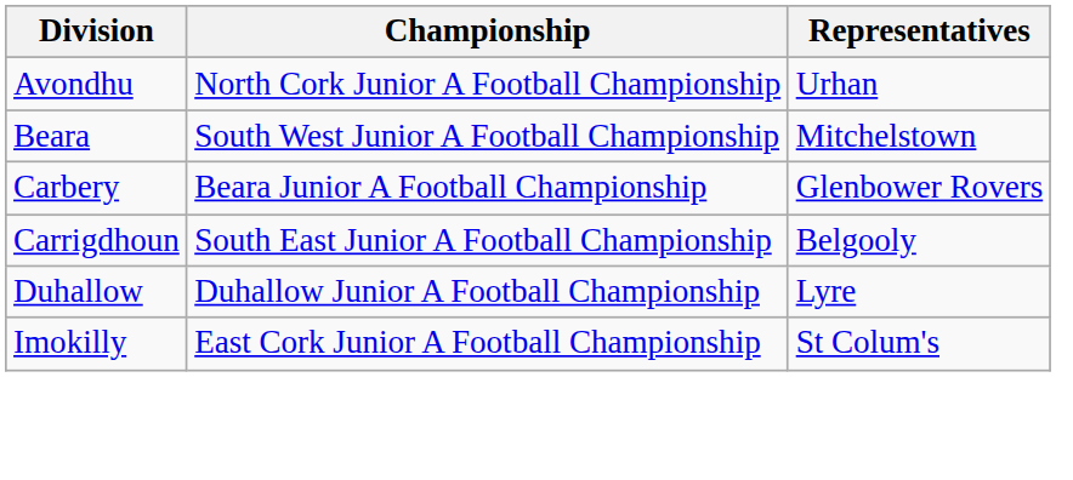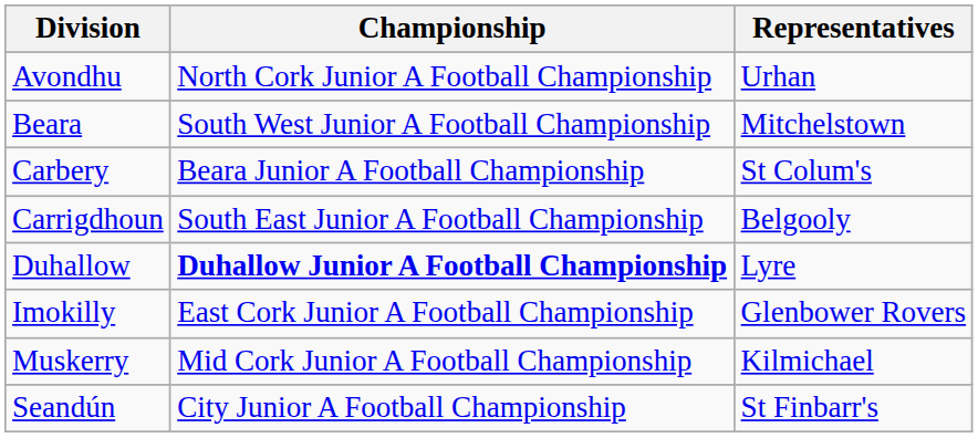 <table class="wikitable">
 <tr>
 <th>Division</th>
 <th>Championship</th>
 <th>Representatives</th>
 </tr>
 <tr>
 <td><a href='#'>Avondhu</a></td>
 <td><a href='#'>North Cork Junior A Football Championship</a></td>
 <td><a href='#'>Urhan</a></td>
 </tr>
 <tr>
 <td><a href='#'>Beara</a></td>
 <td><a href='#'>South West Junior A Football Championship</a></td>
 <td><a href='#'>Mitchelstown</a></td>
 </tr>
 <tr>
 <td><a href='#'>Carbery</a></td>
 <td><a href='#'>Beara Junior A Football Championship</a></td>
-<td><a href='#'>Glenbower Rovers</a></td>
+<td><a href='#'>St Colum's</a></td>
 </tr>
 <tr>
 <td><a href='#'>Carrigdhoun</a></td>
 <td><a href='#'>South East Junior A Football Championship</a></td>
 <td><a href='#'>Belgooly</a></td>
 </tr>
 <tr>
 <td><a href='#'>Duhallow</a></td>
-<td><a href='#'>Duhallow Junior A Football Championship</a></td>
+<td><strong><a href='#'>Duhallow Junior A Football Championship</a></strong></td>
 <td><a href='#'>Lyre</a></td>
 </tr>
 <tr>
 <td><a href='#'>Imokilly</a></td>
 <td><a href='#'>East Cork Junior A Football Championship</a></td>
-<td><a href='#'>St Colum's</a></td>
+<td><a href='#'>Glenbower Rovers</a></td>
+</tr>
+<tr>
+<td><a href='#'>Muskerry</a></td>
+<td><a href='#'>Mid Cork Junior A Football Championship</a></td>
+<td><a href='#'>Kilmichael</a></td>
+</tr>
+<tr>
+<td><a href='#'>Seandún</a></td>
+<td><a href='#'>City Junior A Football Championship</a></td>
+<td><a href='#'>St Finbarr's</a></td>
 </tr>
 </table>
